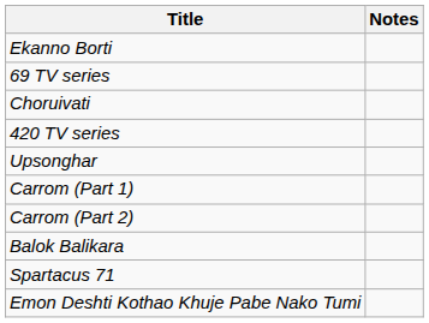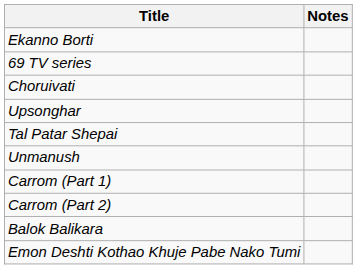 <table class="wikitable">
 <tr>
 <th>Title</th>
 <th>Notes</th>
 </tr>
 <tr>
 <td><em>Ekanno Borti</em></td>
 <td></td>
 </tr>
 <tr>
 <td><em>69 TV series</em></td>
 <td></td>
 </tr>
 <tr>
 <td><em>Choruivati</em></td>
 <td></td>
 </tr>
 <tr>
-<td><em>420 TV series</em></td>
+<td><em>Upsonghar</em></td>
 <td></td>
 </tr>
 <tr>
-<td><em>Upsonghar</em></td>
+<td><em>Tal Patar Shepai</em></td>
+<td></td>
+</tr>
+<tr>
+<td><em>Unmanush</em></td>
 <td></td>
 </tr>
 <tr>
 <td><em>Carrom (Part 1)</em></td>
 <td></td>
 </tr>
 <tr>
 <td><em>Carrom (Part 2)</em></td>
 <td></td>
 </tr>
 <tr>
 <td><em>Balok Balikara</em></td>
 <td></td>
 </tr>
 <tr>
-<td><em>Spartacus 71</em></td>
-<td></td>
-</tr>
-<tr>
 <td><em>Emon Deshti Kothao Khuje Pabe Nako Tumi</em></td>
 <td></td>
 </tr>
 </table>
